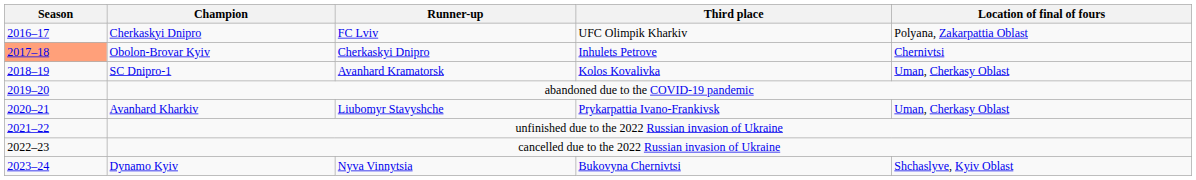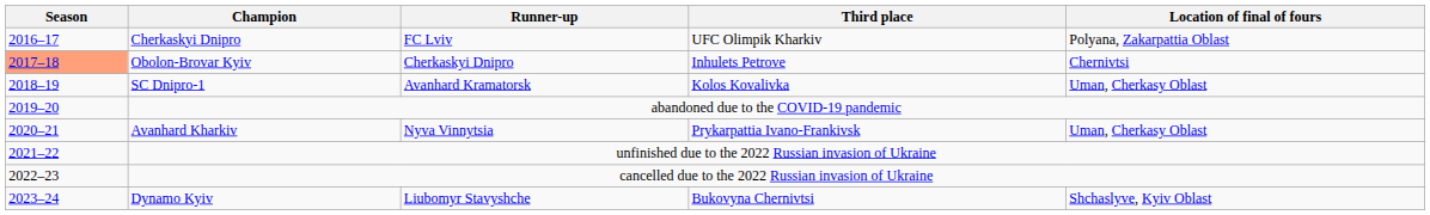 <table class="wikitable" width=100%>
 <tr>
 <th>Season</th>
 <th>Champion</th>
 <th>Runner-up</th>
 <th>Third place</th>
 <th>Location of final of fours</th>
 </tr>
 <tr>
 <td><a href='#'>2016–17</a></td>
 <td><a href='#'>Cherkaskyi Dnipro</a></td>
 <td><a href='#'>FC Lviv</a></td>
 <td>UFC Olimpik Kharkiv</td>
 <td>Polyana, <a href='#'>Zakarpattia Oblast</a></td>
 </tr>
 <tr>
 <td style="background: lightsalmon;"><a href='#'>2017–18</a></td>
 <td><a href='#'>Obolon-Brovar Kyiv</a></td>
 <td><a href='#'>Cherkaskyi Dnipro</a></td>
 <td><a href='#'>Inhulets Petrove</a></td>
 <td><a href='#'>Chernivtsi</a></td>
 </tr>
 <tr>
 <td><a href='#'>2018–19</a></td>
 <td><a href='#'>SC Dnipro-1</a></td>
 <td><a href='#'>Avanhard Kramatorsk</a></td>
 <td><a href='#'>Kolos Kovalivka</a></td>
 <td><a href='#'>Uman</a>, <a href='#'>Cherkasy Oblast</a></td>
 </tr>
 <tr>
 <td><a href='#'>2019–20</a></td>
 <td colspan=4 align=center>abandoned due to the <a href='#'>COVID-19 pandemic</a></td>
 </tr>
 <tr>
 <td><a href='#'>2020–21</a></td>
 <td><a href='#'>Avanhard Kharkiv</a></td>
-<td><a href='#'>Liubomyr Stavyshche</a></td>
+<td><a href='#'>Nyva Vinnytsia</a></td>
 <td><a href='#'>Prykarpattia Ivano-Frankivsk</a></td>
 <td><a href='#'>Uman</a>, <a href='#'>Cherkasy Oblast</a></td>
 </tr>
 <tr>
 <td><a href='#'>2021–22</a></td>
 <td colspan=4 align=center>unfinished due to the 2022 <a href='#'>Russian invasion of Ukraine</a></td>
 </tr>
 <tr>
 <td>2022–23</td>
 <td colspan=4 align=center>cancelled due to the 2022 <a href='#'>Russian invasion of Ukraine</a> </td>
 </tr>
 <tr>
 <td><a href='#'>2023–24</a></td>
 <td><a href='#'>Dynamo Kyiv</a></td>
-<td><a href='#'>Nyva Vinnytsia</a></td>
+<td><a href='#'>Liubomyr Stavyshche</a></td>
 <td><a href='#'>Bukovyna Chernivtsi</a></td>
 <td><a href='#'>Shchaslyve</a>, <a href='#'>Kyiv Oblast</a></td>
 </tr>
 </table>
